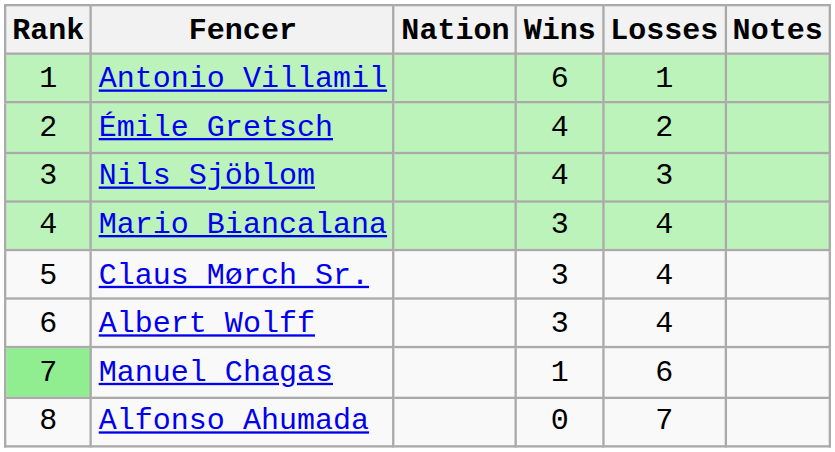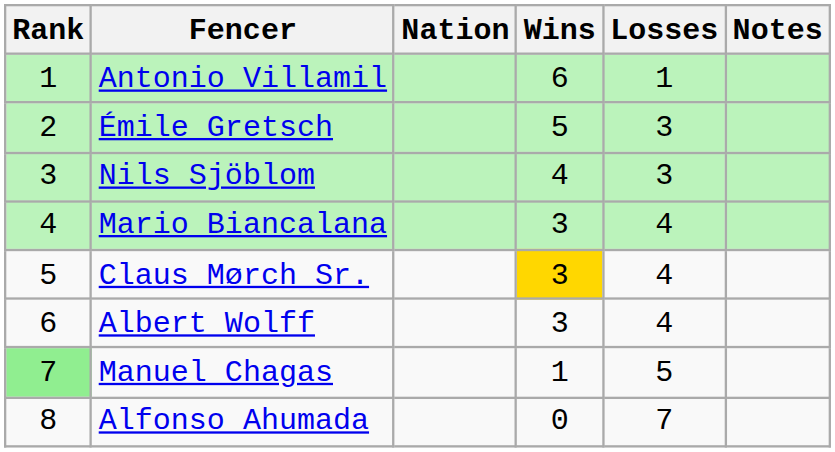 <table class="wikitable sortable" style="text-align: center;">
 <tr>
 <th>Rank</th>
 <th>Fencer</th>
 <th>Nation</th>
 <th>Wins</th>
 <th>Losses</th>
 <th>Notes</th>
 </tr>
 <tr style="background:#bbf3bb;">
 <td>1</td>
 <td align=left><a href='#'>Antonio Villamil</a></td>
 <td align=left></td>
 <td>6</td>
 <td>1</td>
 <td></td>
 </tr>
 <tr style="background:#bbf3bb;">
 <td>2</td>
 <td align=left><a href='#'>Émile Gretsch</a></td>
 <td align=left></td>
-<td>4</td>
-<td>2</td>
+<td>5</td>
+<td>3</td>
 <td></td>
 </tr>
 <tr style="background:#bbf3bb;">
 <td>3</td>
 <td align=left><a href='#'>Nils Sjöblom</a></td>
 <td align=left></td>
 <td>4</td>
 <td>3</td>
 <td></td>
 </tr>
 <tr style="background:#bbf3bb;">
 <td>4</td>
 <td align=left><a href='#'>Mario Biancalana</a></td>
 <td align=left></td>
 <td>3</td>
 <td>4</td>
 <td></td>
 </tr>
 <tr>
 <td>5</td>
 <td align=left><a href='#'>Claus Mørch Sr.</a></td>
 <td align=left></td>
-<td>3</td>
+<td style="background: gold;">3</td>
 <td>4</td>
 <td></td>
 </tr>
 <tr>
 <td>6</td>
 <td align=left><a href='#'>Albert Wolff</a></td>
 <td align=left></td>
 <td>3</td>
 <td>4</td>
 <td></td>
 </tr>
 <tr>
 <td style="background: lightgreen;">7</td>
 <td align=left><a href='#'>Manuel Chagas</a></td>
 <td align=left></td>
 <td>1</td>
-<td>6</td>
+<td>5</td>
 <td></td>
 </tr>
 <tr>
 <td>8</td>
 <td align=left><a href='#'>Alfonso Ahumada</a></td>
 <td align=left></td>
 <td>0</td>
 <td>7</td>
 <td></td>
 </tr>
 </table>
